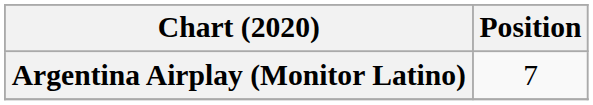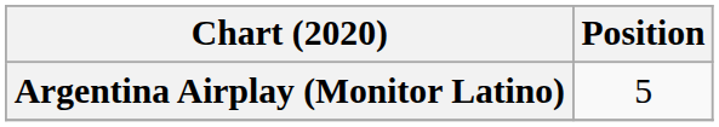 <table class="wikitable plainrowheaders" style="text-align:center">
 <tr>
 <th scope="col">Chart (2020)</th>
 <th scope="col">Position</th>
 </tr>
 <tr>
 <th scope="row">Argentina Airplay (Monitor Latino)</th>
-<td>7</td>
+<td>5</td>
 </tr>
 <tr>
 </tr>
 </table>
